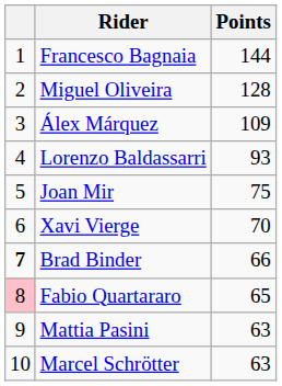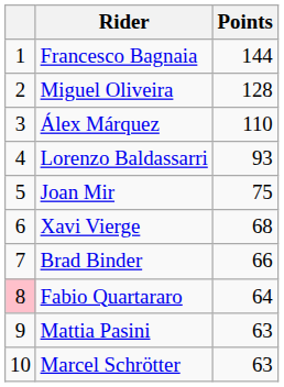 <table class="wikitable" style="font-size: 95%;">
 <tr>
 <th></th>
 <th>Rider</th>
 <th>Points</th>
 </tr>
 <tr>
 <td align=center>1</td>
 <td> <a href='#'>Francesco Bagnaia</a></td>
 <td align=right>144</td>
 </tr>
 <tr>
 <td align=center>2</td>
 <td> <a href='#'>Miguel Oliveira</a></td>
 <td align=right>128</td>
 </tr>
 <tr>
 <td align=center>3</td>
 <td> <a href='#'>Álex Márquez</a></td>
-<td align=right>109</td>
+<td align=right>110</td>
 </tr>
 <tr>
 <td align=center>4</td>
 <td> <a href='#'>Lorenzo Baldassarri</a></td>
 <td align=right>93</td>
 </tr>
 <tr>
 <td align=center>5</td>
 <td> <a href='#'>Joan Mir</a></td>
 <td align=right>75</td>
 </tr>
 <tr>
 <td align=center>6</td>
 <td> <a href='#'>Xavi Vierge</a></td>
-<td align=right>70</td>
+<td align=right>68</td>
 </tr>
 <tr>
-<td align=center><strong>7</strong></td>
+<td align=center>7</td>
 <td> <a href='#'>Brad Binder</a></td>
 <td align=right>66</td>
 </tr>
 <tr>
 <td align=center style="background: pink;">8</td>
 <td> <a href='#'>Fabio Quartararo</a></td>
-<td align=right>65</td>
+<td align=right>64</td>
 </tr>
 <tr>
 <td align=center>9</td>
 <td> <a href='#'>Mattia Pasini</a></td>
 <td align=right>63</td>
 </tr>
 <tr>
 <td align=center>10</td>
 <td> <a href='#'>Marcel Schrötter</a></td>
 <td align=right>63</td>
 </tr>
 </table>
